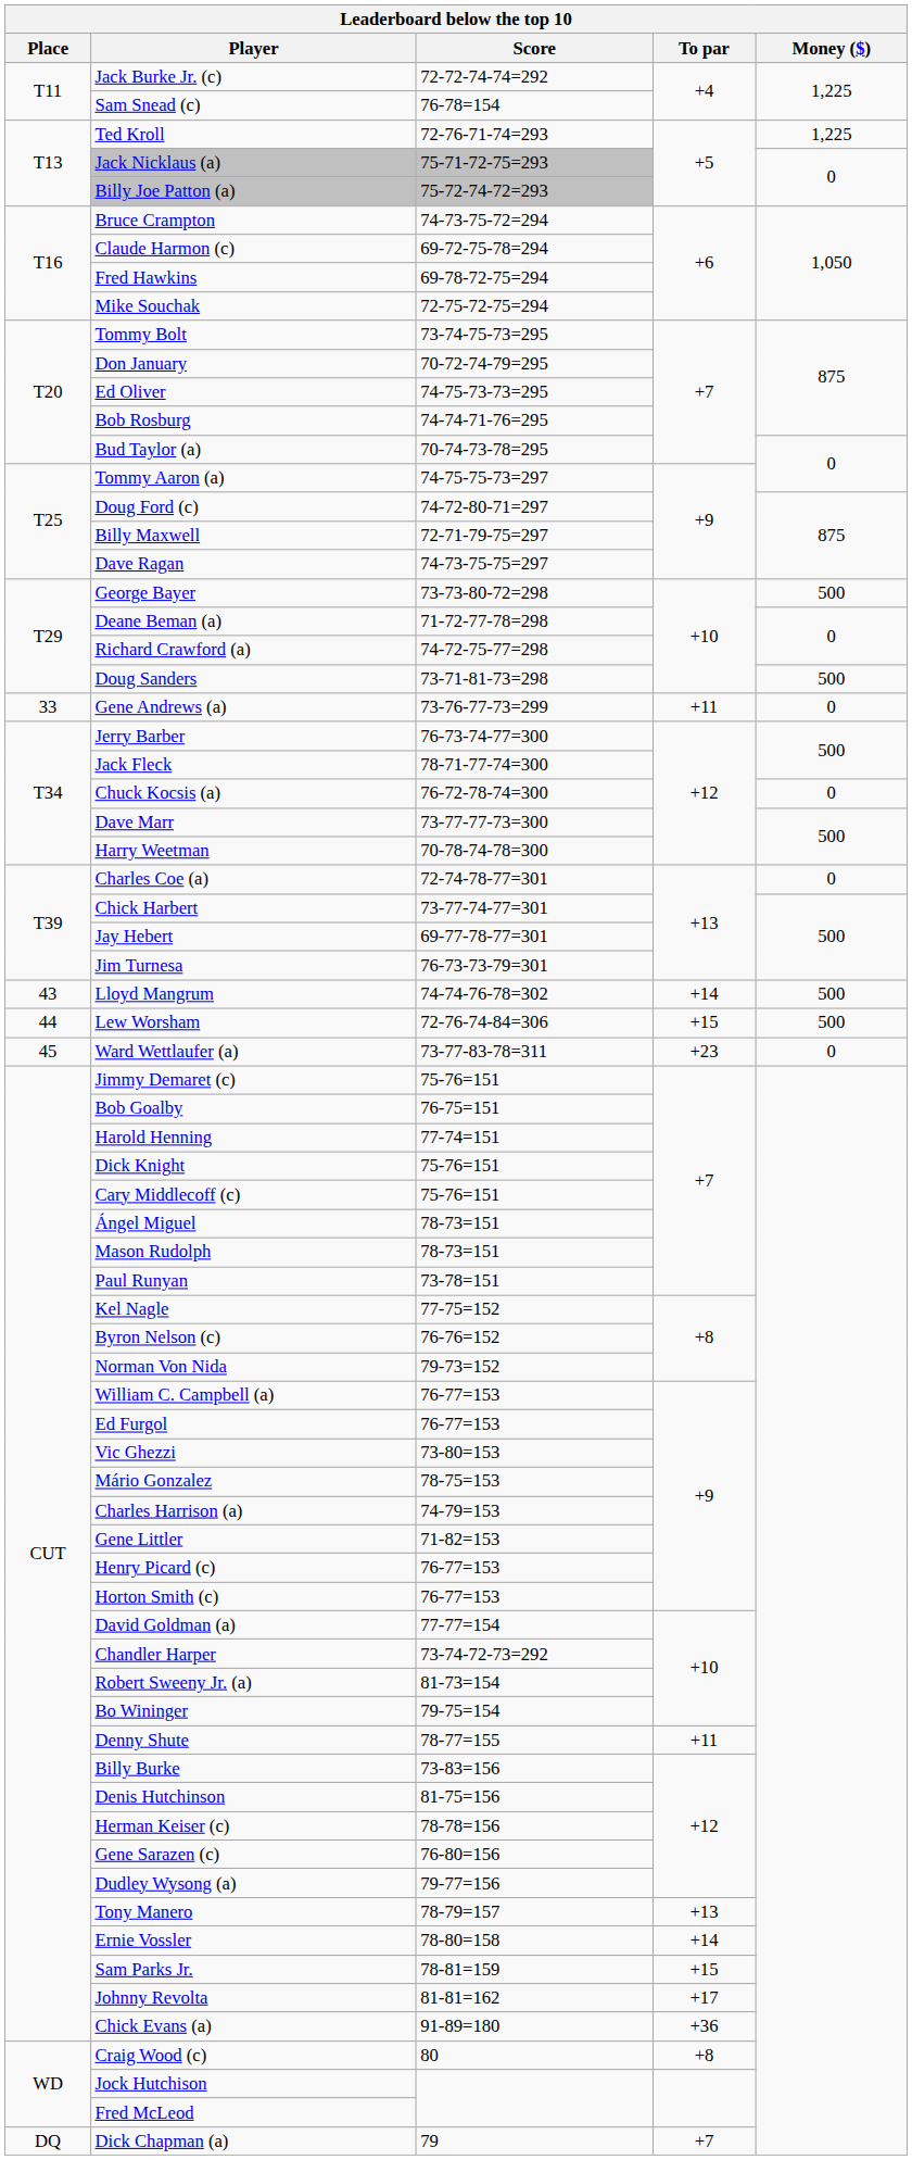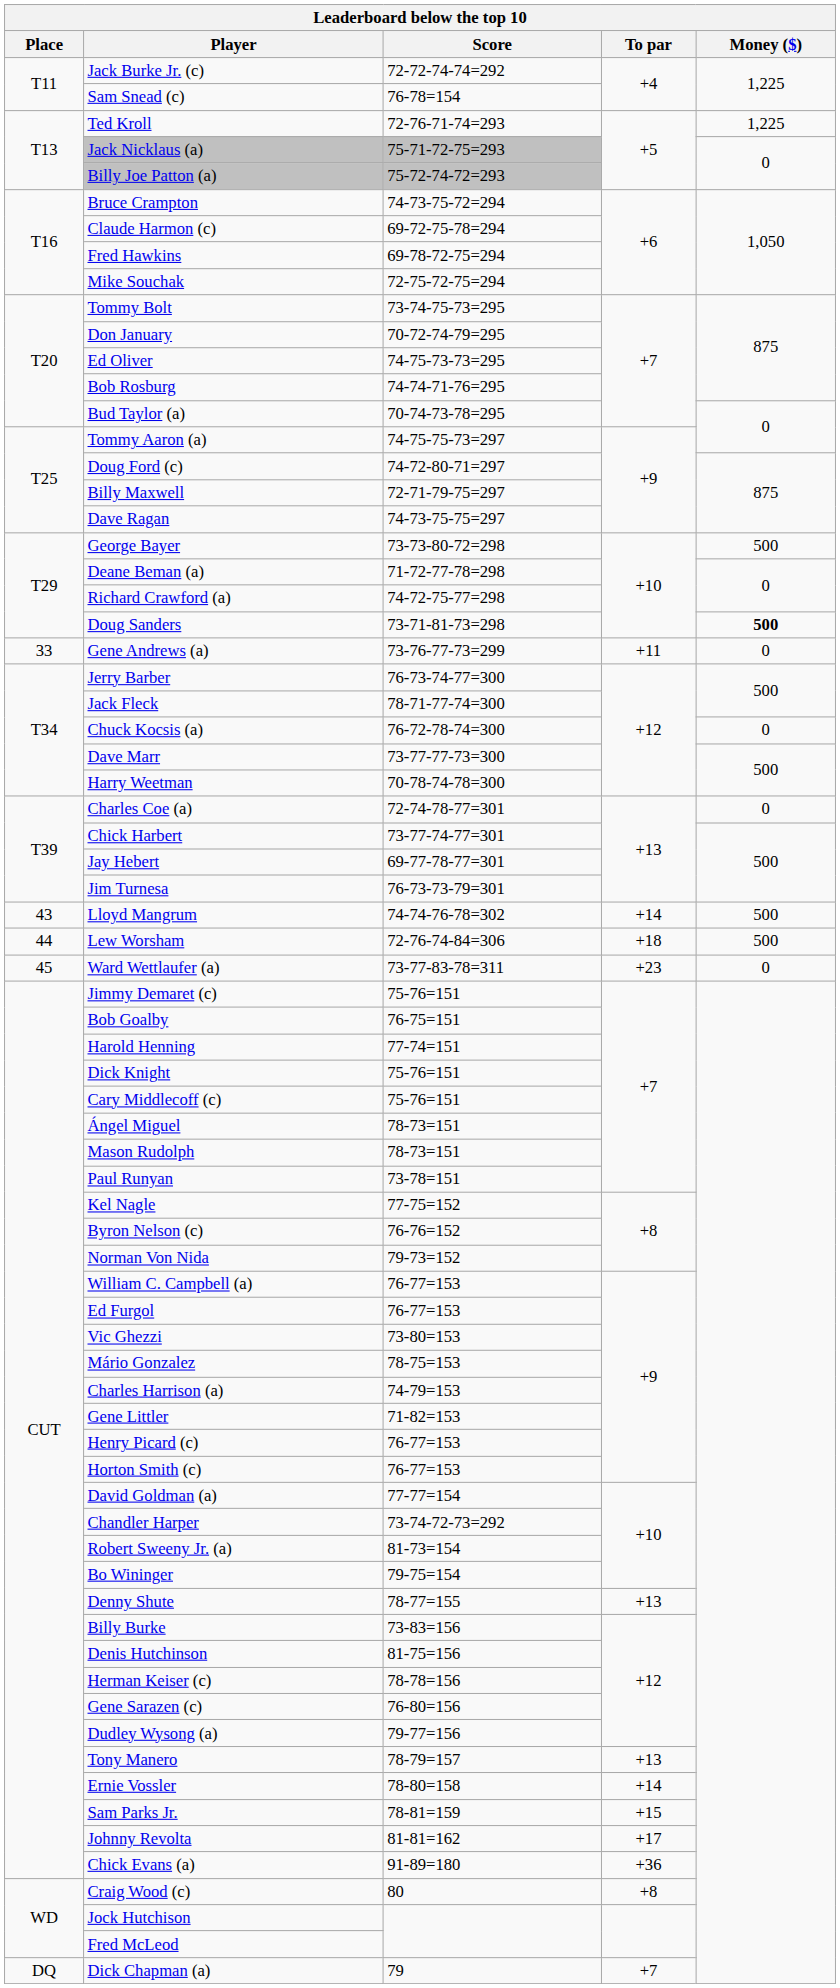 <table class="collapsible collapsed wikitable" style="width:50em;margin-top:-1px;">
 <tr>
 <th scope="col" colspan="6">Leaderboard below the top 10</th>
 </tr>
 <tr>
 <th>Place</th>
 <th>Player</th>
 <th>Score</th>
 <th>To par</th>
 <th>Money (<a href='#'>$</a>)</th>
 </tr>
 <tr>
 <td rowspan=2 align=center>T11</td>
 <td> <a href='#'>Jack Burke Jr.</a> (c)</td>
 <td>72-72-74-74=292</td>
 <td rowspan=2 align=center>+4</td>
 <td rowspan=2 align=center>1,225</td>
 </tr>
 <tr>
 <td> <a href='#'>Sam Snead</a> (c)</td>
 <td>76-78=154</td>
 </tr>
 <tr>
 <td rowspan=3 align=center>T13</td>
 <td> <a href='#'>Ted Kroll</a></td>
 <td>72-76-71-74=293</td>
 <td rowspan=3 align=center>+5</td>
 <td align=center>1,225</td>
 </tr>
 <tr>
 <td style="background:silver"> <a href='#'>Jack Nicklaus</a> (a)</td>
 <td style="background:silver">75-71-72-75=293</td>
 <td rowspan=2 align=center>0</td>
 </tr>
 <tr>
 <td style="background:silver"> <a href='#'>Billy Joe Patton</a> (a)</td>
 <td style="background:silver">75-72-74-72=293</td>
 </tr>
 <tr>
 <td rowspan=4 align=center>T16</td>
 <td> <a href='#'>Bruce Crampton</a></td>
 <td>74-73-75-72=294</td>
 <td rowspan=4 align=center>+6</td>
 <td rowspan=4 align=center>1,050</td>
 </tr>
 <tr>
 <td> <a href='#'>Claude Harmon</a> (c)</td>
 <td>69-72-75-78=294</td>
 </tr>
 <tr>
 <td> <a href='#'>Fred Hawkins</a></td>
 <td>69-78-72-75=294</td>
 </tr>
 <tr>
 <td> <a href='#'>Mike Souchak</a></td>
 <td>72-75-72-75=294</td>
 </tr>
 <tr>
 <td rowspan=5 align=center>T20</td>
 <td> <a href='#'>Tommy Bolt</a></td>
 <td>73-74-75-73=295</td>
 <td rowspan=5 align=center>+7</td>
 <td rowspan=4 align=center>875</td>
 </tr>
 <tr>
 <td> <a href='#'>Don January</a></td>
 <td>70-72-74-79=295</td>
 </tr>
 <tr>
 <td> <a href='#'>Ed Oliver</a></td>
 <td>74-75-73-73=295</td>
 </tr>
 <tr>
 <td> <a href='#'>Bob Rosburg</a></td>
 <td>74-74-71-76=295</td>
 </tr>
 <tr>
 <td> <a href='#'>Bud Taylor</a> (a)</td>
 <td>70-74-73-78=295</td>
 <td rowspan=2 align=center>0</td>
 </tr>
 <tr>
 <td rowspan=4 align=center>T25</td>
 <td> <a href='#'>Tommy Aaron</a> (a)</td>
 <td>74-75-75-73=297</td>
 <td rowspan=4 align=center>+9</td>
 </tr>
 <tr>
 <td> <a href='#'>Doug Ford</a> (c)</td>
 <td>74-72-80-71=297</td>
 <td rowspan=3 align=center>875</td>
 </tr>
 <tr>
 <td> <a href='#'>Billy Maxwell</a></td>
 <td>72-71-79-75=297</td>
 </tr>
 <tr>
 <td> <a href='#'>Dave Ragan</a></td>
 <td>74-73-75-75=297</td>
 </tr>
 <tr>
 <td rowspan=4 align=center>T29</td>
 <td> <a href='#'>George Bayer</a></td>
 <td>73-73-80-72=298</td>
 <td rowspan=4 align=center>+10</td>
 <td align=center>500</td>
 </tr>
 <tr>
 <td> <a href='#'>Deane Beman</a> (a)</td>
 <td>71-72-77-78=298</td>
 <td rowspan=2 align=center>0</td>
 </tr>
 <tr>
 <td> <a href='#'>Richard Crawford</a> (a)</td>
 <td>74-72-75-77=298</td>
 </tr>
 <tr>
 <td> <a href='#'>Doug Sanders</a></td>
 <td>73-71-81-73=298</td>
-<td align=center>500</td>
+<td align=center><strong>500</strong></td>
 </tr>
 <tr>
 <td align=center>33</td>
 <td> <a href='#'>Gene Andrews</a> (a)</td>
 <td>73-76-77-73=299</td>
 <td align=center>+11</td>
 <td align=center>0</td>
 </tr>
 <tr>
 <td rowspan=5 align=center>T34</td>
 <td> <a href='#'>Jerry Barber</a></td>
 <td>76-73-74-77=300</td>
 <td rowspan=5 align=center>+12</td>
 <td rowspan=2 align=center>500</td>
 </tr>
 <tr>
 <td> <a href='#'>Jack Fleck</a></td>
 <td>78-71-77-74=300</td>
 </tr>
 <tr>
 <td> <a href='#'>Chuck Kocsis</a> (a)</td>
 <td>76-72-78-74=300</td>
 <td align=center>0</td>
 </tr>
 <tr>
 <td> <a href='#'>Dave Marr</a></td>
 <td>73-77-77-73=300</td>
 <td rowspan=2 align=center>500</td>
 </tr>
 <tr>
 <td> <a href='#'>Harry Weetman</a></td>
 <td>70-78-74-78=300</td>
 </tr>
 <tr>
 <td rowspan=4 align=center>T39</td>
 <td> <a href='#'>Charles Coe</a> (a)</td>
 <td>72-74-78-77=301</td>
 <td rowspan=4 align=center>+13</td>
 <td align=center>0</td>
 </tr>
 <tr>
 <td> <a href='#'>Chick Harbert</a></td>
 <td>73-77-74-77=301</td>
 <td rowspan=3 align=center>500</td>
 </tr>
 <tr>
 <td> <a href='#'>Jay Hebert</a></td>
 <td>69-77-78-77=301</td>
 </tr>
 <tr>
 <td> <a href='#'>Jim Turnesa</a></td>
 <td>76-73-73-79=301</td>
 </tr>
 <tr>
 <td align=center>43</td>
 <td> <a href='#'>Lloyd Mangrum</a></td>
 <td>74-74-76-78=302</td>
 <td align=center>+14</td>
 <td align=center>500</td>
 </tr>
 <tr>
 <td align=center>44</td>
 <td> <a href='#'>Lew Worsham</a></td>
 <td>72-76-74-84=306</td>
-<td align=center>+15</td>
+<td align=center>+18</td>
 <td align=center>500</td>
 </tr>
 <tr>
 <td align=center>45</td>
 <td> <a href='#'>Ward Wettlaufer</a> (a)</td>
 <td>73-77-83-78=311</td>
 <td align=center>+23</td>
 <td align=center>0</td>
 </tr>
 <tr>
 <td rowspan=34 align=center>CUT</td>
 <td> <a href='#'>Jimmy Demaret</a> (c)</td>
 <td>75-76=151</td>
 <td rowspan=8 align=center>+7</td>
 <td rowspan=38 align=center></td>
 </tr>
 <tr>
 <td> <a href='#'>Bob Goalby</a></td>
 <td>76-75=151</td>
 </tr>
 <tr>
 <td> <a href='#'>Harold Henning</a></td>
 <td>77-74=151</td>
 </tr>
 <tr>
 <td> <a href='#'>Dick Knight</a></td>
 <td>75-76=151</td>
 </tr>
 <tr>
 <td> <a href='#'>Cary Middlecoff</a> (c)</td>
 <td>75-76=151</td>
 </tr>
 <tr>
 <td> <a href='#'>Ángel Miguel</a></td>
 <td>78-73=151</td>
 </tr>
 <tr>
 <td> <a href='#'>Mason Rudolph</a></td>
 <td>78-73=151</td>
 </tr>
 <tr>
 <td> <a href='#'>Paul Runyan</a></td>
 <td>73-78=151</td>
 </tr>
 <tr>
 <td> <a href='#'>Kel Nagle</a></td>
 <td>77-75=152</td>
 <td rowspan=3 align=center>+8</td>
 </tr>
 <tr>
 <td> <a href='#'>Byron Nelson</a> (c)</td>
 <td>76-76=152</td>
 </tr>
 <tr>
 <td> <a href='#'>Norman Von Nida</a></td>
 <td>79-73=152</td>
 </tr>
 <tr>
 <td> <a href='#'>William C. Campbell</a> (a)</td>
 <td>76-77=153</td>
 <td rowspan=8 align=center>+9</td>
 </tr>
 <tr>
 <td> <a href='#'>Ed Furgol</a></td>
 <td>76-77=153</td>
 </tr>
 <tr>
 <td> <a href='#'>Vic Ghezzi</a></td>
 <td>73-80=153</td>
 </tr>
 <tr>
 <td> <a href='#'>Mário Gonzalez</a></td>
 <td>78-75=153</td>
 </tr>
 <tr>
 <td> <a href='#'>Charles Harrison</a> (a)</td>
 <td>74-79=153</td>
 </tr>
 <tr>
 <td> <a href='#'>Gene Littler</a></td>
 <td>71-82=153</td>
 </tr>
 <tr>
 <td> <a href='#'>Henry Picard</a> (c)</td>
 <td>76-77=153</td>
 </tr>
 <tr>
 <td> <a href='#'>Horton Smith</a> (c)</td>
 <td>76-77=153</td>
 </tr>
 <tr>
 <td> <a href='#'>David Goldman</a> (a)</td>
 <td>77-77=154</td>
 <td rowspan=4 align=center>+10</td>
 </tr>
 <tr>
 <td> <a href='#'>Chandler Harper</a></td>
 <td>73-74-72-73=292</td>
 </tr>
 <tr>
 <td> <a href='#'>Robert Sweeny Jr.</a> (a)</td>
 <td>81-73=154</td>
 </tr>
 <tr>
 <td> <a href='#'>Bo Wininger</a></td>
 <td>79-75=154</td>
 </tr>
 <tr>
 <td> <a href='#'>Denny Shute</a></td>
 <td>78-77=155</td>
-<td align=center>+11</td>
+<td align=center>+13</td>
 </tr>
 <tr>
 <td> <a href='#'>Billy Burke</a></td>
 <td>73-83=156</td>
 <td rowspan=5 align=center>+12</td>
 </tr>
 <tr>
 <td> <a href='#'>Denis Hutchinson</a></td>
 <td>81-75=156</td>
 </tr>
 <tr>
 <td> <a href='#'>Herman Keiser</a> (c)</td>
 <td>78-78=156</td>
 </tr>
 <tr>
 <td> <a href='#'>Gene Sarazen</a> (c)</td>
 <td>76-80=156</td>
 </tr>
 <tr>
 <td> <a href='#'>Dudley Wysong</a> (a)</td>
 <td>79-77=156</td>
 </tr>
 <tr>
 <td> <a href='#'>Tony Manero</a></td>
 <td>78-79=157</td>
 <td align=center>+13</td>
 </tr>
 <tr>
 <td> <a href='#'>Ernie Vossler</a></td>
 <td>78-80=158</td>
 <td align=center>+14</td>
 </tr>
 <tr>
 <td> <a href='#'>Sam Parks Jr.</a></td>
 <td>78-81=159</td>
 <td align=center>+15</td>
 </tr>
 <tr>
 <td> <a href='#'>Johnny Revolta</a></td>
 <td>81-81=162</td>
 <td align=center>+17</td>
 </tr>
 <tr>
 <td> <a href='#'>Chick Evans</a> (a)</td>
 <td>91-89=180</td>
 <td align=center>+36</td>
 </tr>
 <tr>
 <td rowspan=3 align=center>WD</td>
 <td> <a href='#'>Craig Wood</a> (c)</td>
 <td>80</td>
 <td align=center>+8</td>
 </tr>
 <tr>
 <td> <a href='#'>Jock Hutchison</a></td>
 <td rowspan=2></td>
 <td rowspan=2 align=center></td>
 </tr>
 <tr>
 <td> <a href='#'>Fred McLeod</a></td>
 </tr>
 <tr>
 <td align=center>DQ</td>
 <td> <a href='#'>Dick Chapman</a> (a)</td>
 <td>79</td>
 <td align=center>+7</td>
 </tr>
 </table>
